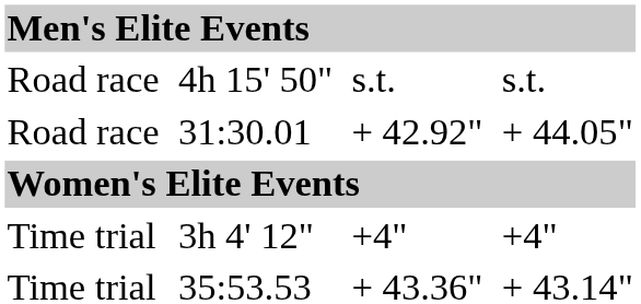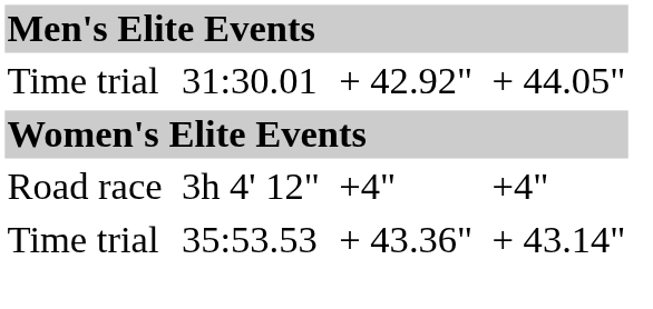 <table>
 <tr bgcolor="#cccccc">
 <td colspan=7><strong>Men's Elite Events</strong></td>
 </tr>
 <tr>
-<td>Road race<br></td>
-<td></td>
-<td>4h 15' 50"</td>
-<td></td>
-<td>s.t.</td>
-<td></td>
-<td>s.t.</td>
-</tr>
-<tr>
-<td>Road race<br></td>
+<td>Time trial<br></td>
 <td></td>
 <td>31:30.01</td>
 <td></td>
 <td>+ 42.92"</td>
 <td></td>
 <td>+ 44.05"</td>
 </tr>
 <tr bgcolor="#cccccc">
 <td colspan=7><strong>Women's Elite Events</strong></td>
 </tr>
 <tr>
-<td>Time trial<br></td>
+<td>Road race<br></td>
 <td></td>
 <td>3h 4' 12"</td>
 <td></td>
 <td>+4"</td>
 <td></td>
 <td>+4"</td>
 </tr>
 <tr>
 <td>Time trial<br></td>
 <td></td>
 <td>35:53.53</td>
 <td></td>
 <td>+ 43.36"</td>
 <td></td>
 <td>+ 43.14"</td>
 </tr>
 </table>
